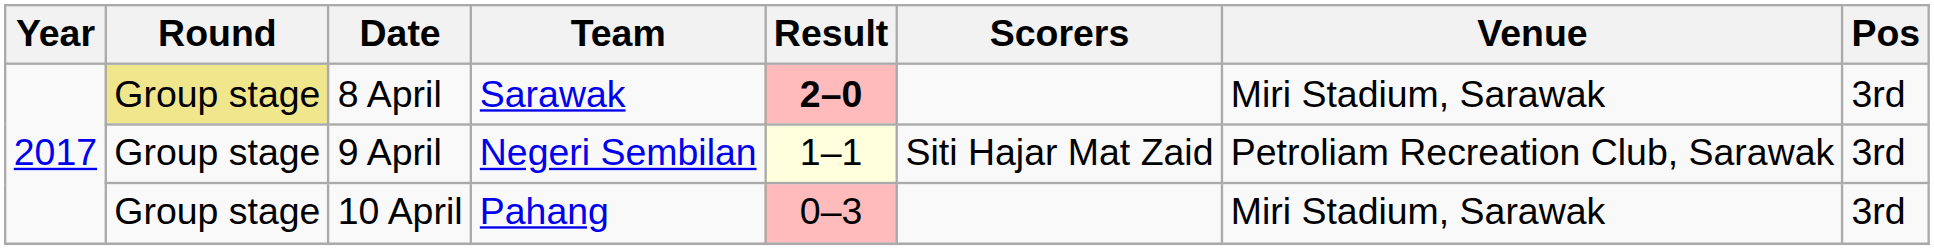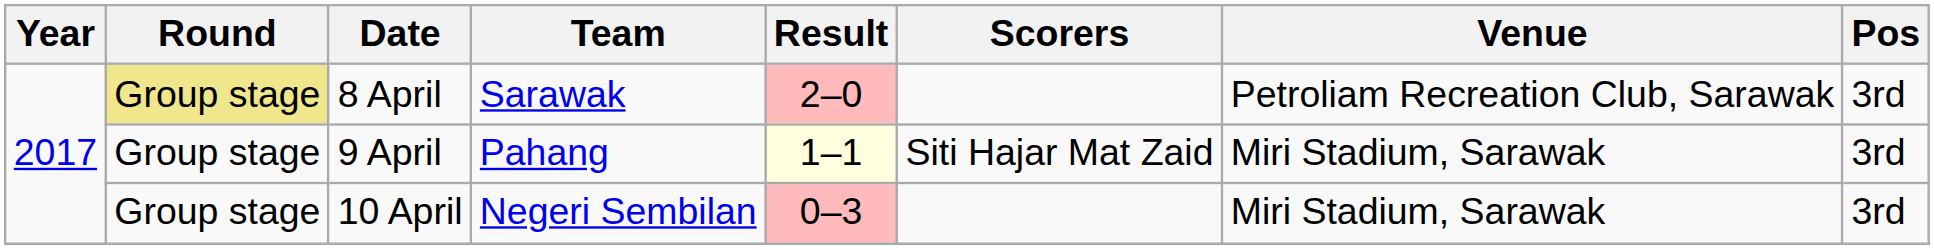 <table class="wikitable">
 <tr>
 <th>Year</th>
 <th>Round</th>
 <th>Date</th>
 <th>Team</th>
 <th>Result</th>
 <th>Scorers</th>
 <th>Venue</th>
 <th>Pos</th>
 </tr>
 <tr>
 <td rowspan="3"><a href='#'>2017</a></td>
 <td style="background: khaki;">Group stage</td>
 <td>8 April</td>
 <td> <a href='#'>Sarawak</a></td>
-<td bgcolor="#ffbbbb" style="text-align:center;"><strong>2–0</strong></td>
+<td bgcolor="#ffbbbb" style="text-align:center;">2–0</td>
 <td></td>
+<td>Petroliam Recreation Club, Sarawak</td>
+<td>3rd</td>
+</tr>
+<tr>
+<td>Group stage</td>
+<td>9 April</td>
+<td> <a href='#'>Pahang</a></td>
+<td bgcolor="#ffffdd" style="text-align:center;">1–1</td>
+<td>Siti Hajar Mat Zaid</td>
 <td>Miri Stadium, Sarawak</td>
 <td>3rd</td>
 </tr>
 <tr>
 <td>Group stage</td>
-<td>9 April</td>
+<td>10 April</td>
 <td> <a href='#'>Negeri Sembilan</a></td>
-<td bgcolor="#ffffdd" style="text-align:center;">1–1</td>
-<td>Siti Hajar Mat Zaid</td>
-<td>Petroliam Recreation Club, Sarawak</td>
-<td>3rd</td>
-</tr>
-<tr>
-<td>Group stage</td>
-<td>10 April</td>
-<td> <a href='#'>Pahang</a></td>
 <td bgcolor="#ffbbbb" style="text-align:center;">0–3</td>
 <td></td>
 <td>Miri Stadium, Sarawak</td>
 <td>3rd</td>
 </tr>
 <tr>
 </tr>
 </table>
